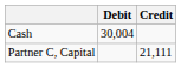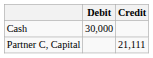 <table class="wikitable">
 <tr>
 <th></th>
 <th>Debit</th>
 <th>Credit</th>
 </tr>
 <tr>
 <td>Cash</td>
-<td>30,004</td>
+<td>30,000</td>
 <td></td>
 </tr>
 <tr>
 <td>Partner C, Capital</td>
 <td></td>
 <td>21,111</td>
 </tr>
 </table>
